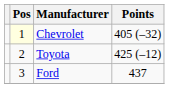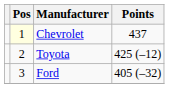 <table class="wikitable" style="font-size: 95%;">
 <tr>
 <th></th>
 <th>Pos</th>
 <th>Manufacturer</th>
 <th>Points</th>
 </tr>
 <tr>
 <td align="left"></td>
 <td style="background: lightyellow; text-align:center;">1</td>
 <td><a href='#'>Chevrolet</a></td>
-<td style="text-align:center;">405 (–32)</td>
+<td style="text-align:center;">437</td>
 </tr>
 <tr>
 <td align="left"></td>
 <td style="text-align:center;">2</td>
 <td><a href='#'>Toyota</a></td>
 <td style="text-align:center;">425 (–12)</td>
 </tr>
 <tr>
 <td align="left"></td>
 <td style="text-align:center;">3</td>
 <td><a href='#'>Ford</a></td>
-<td style="text-align:center;">437</td>
+<td style="text-align:center;">405 (–32)</td>
 </tr>
 <tr class="sortbottom">
 </tr>
 </table>
